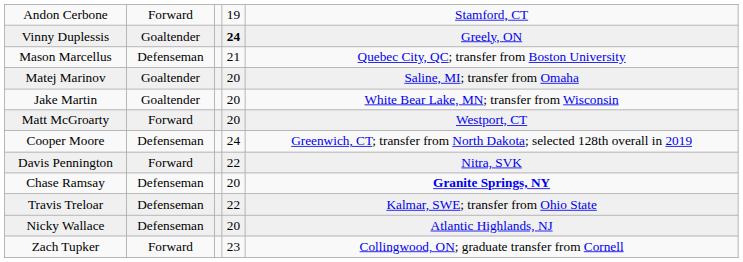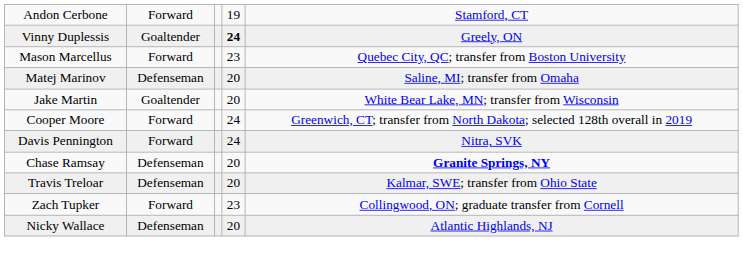 <table class="wikitable" width="70%">
 <tr align="center" bgcolor="">
 <td>Andon Cerbone</td>
 <td>Forward</td>
 <td></td>
 <td>19</td>
 <td><a href='#'>Stamford, CT</a></td>
 </tr>
 <tr align="center" bgcolor="f0f0f0">
 <td>Vinny Duplessis</td>
 <td>Goaltender</td>
 <td></td>
 <td><strong>24</strong></td>
 <td><a href='#'>Greely, ON</a></td>
 </tr>
 <tr align="center" bgcolor="">
 <td>Mason Marcellus</td>
-<td>Defenseman</td>
+<td>Forward</td>
 <td></td>
-<td>21</td>
+<td>23</td>
 <td><a href='#'>Quebec City, QC</a>; transfer from <a href='#'>Boston University</a></td>
 </tr>
 <tr align="center" bgcolor="f0f0f0">
 <td>Matej Marinov</td>
-<td>Goaltender</td>
+<td>Defenseman</td>
 <td></td>
 <td>20</td>
 <td><a href='#'>Saline, MI</a>; transfer from <a href='#'>Omaha</a></td>
 </tr>
 <tr align="center" bgcolor="">
 <td>Jake Martin</td>
 <td>Goaltender</td>
 <td></td>
 <td>20</td>
 <td><a href='#'>White Bear Lake, MN</a>; transfer from <a href='#'>Wisconsin</a></td>
 </tr>
-<tr align="center" bgcolor="f0f0f0">
-<td>Matt McGroarty</td>
-<td>Forward</td>
-<td></td>
-<td>20</td>
-<td><a href='#'>Westport, CT</a></td>
-</tr>
 <tr align="center" bgcolor="">
 <td>Cooper Moore</td>
-<td>Defenseman</td>
+<td>Forward</td>
 <td></td>
 <td>24</td>
 <td><a href='#'>Greenwich, CT</a>; transfer from <a href='#'>North Dakota</a>; selected 128th overall in <a href='#'>2019</a></td>
 </tr>
 <tr align="center" bgcolor="f0f0f0">
 <td>Davis Pennington</td>
 <td>Forward</td>
 <td></td>
-<td>22</td>
+<td>24</td>
 <td><a href='#'>Nitra, SVK</a></td>
 </tr>
 <tr align="center" bgcolor="">
 <td>Chase Ramsay</td>
 <td>Defenseman</td>
 <td></td>
 <td>20</td>
 <td><strong><a href='#'>Granite Springs, NY</a></strong></td>
 </tr>
 <tr align="center" bgcolor="f0f0f0">
 <td>Travis Treloar</td>
 <td>Defenseman</td>
 <td></td>
-<td>22</td>
+<td>20</td>
 <td><a href='#'>Kalmar, SWE</a>; transfer from <a href='#'>Ohio State</a></td>
+</tr>
+<tr align="center" bgcolor="">
+<td>Zach Tupker</td>
+<td>Forward</td>
+<td></td>
+<td>23</td>
+<td><a href='#'>Collingwood, ON</a>; graduate transfer from <a href='#'>Cornell</a></td>
 </tr>
 <tr align="center" bgcolor="f0f0f0">
 <td>Nicky Wallace</td>
 <td>Defenseman</td>
 <td></td>
 <td>20</td>
 <td><a href='#'>Atlantic Highlands, NJ</a></td>
 </tr>
-<tr align="center" bgcolor="">
-<td>Zach Tupker</td>
-<td>Forward</td>
-<td></td>
-<td>23</td>
-<td><a href='#'>Collingwood, ON</a>; graduate transfer from <a href='#'>Cornell</a></td>
-</tr>
 </table>
